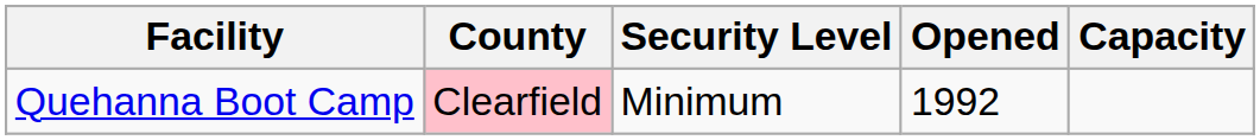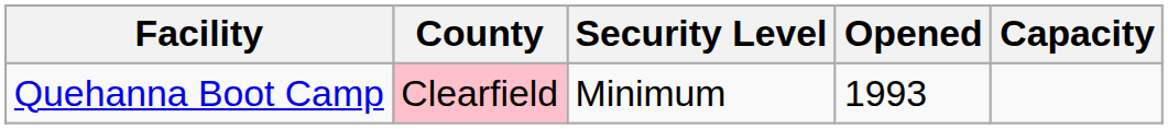 <table class="wikitable">
 <tr>
 <th>Facility</th>
 <th>County</th>
 <th>Security Level</th>
 <th>Opened</th>
 <th>Capacity</th>
 </tr>
 <tr>
 <td><a href='#'>Quehanna Boot Camp</a></td>
 <td style="background: pink;">Clearfield</td>
 <td>Minimum</td>
-<td>1992</td>
+<td>1993</td>
 <td></td>
 </tr>
 </table>
